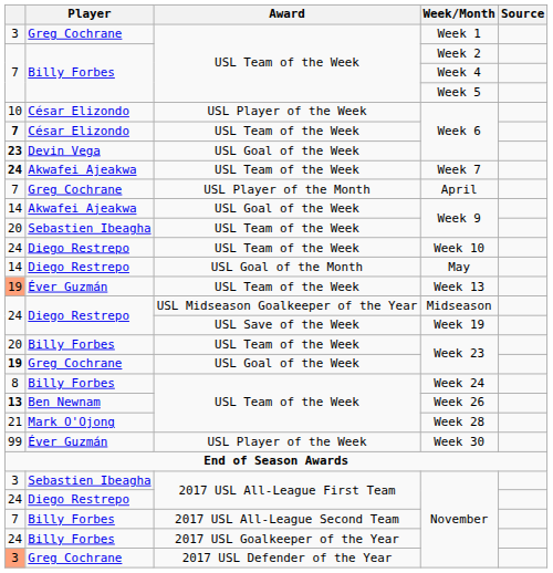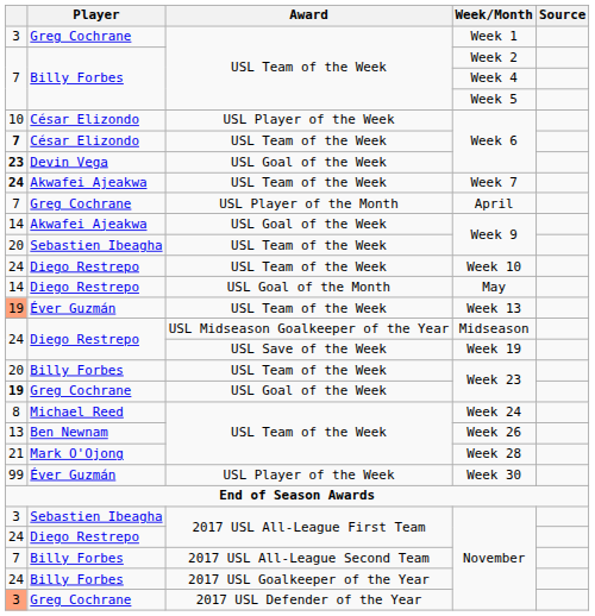 <table class="wikitable sortable" style="text-align:left; font-size:95%;">
 <tr>
 <th></th>
 <th>Player</th>
 <th>Award</th>
 <th>Week/Month</th>
 <th>Source</th>
 </tr>
 <tr>
 <td align=center>3</td>
 <td> <a href='#'>Greg Cochrane</a></td>
 <td rowspan=4 align=center>USL Team of the Week</td>
 <td rowspan=1 style="text-align:center;">Week 1</td>
 <td align=center></td>
 </tr>
 <tr>
 <td rowspan=3 align=center>7</td>
 <td rowspan=3> <a href='#'>Billy Forbes</a></td>
 <td rowspan=1 style="text-align:center;">Week 2</td>
 <td align=center></td>
 </tr>
 <tr>
 <td rowspan=1 style="text-align:center;">Week 4</td>
 <td align=center></td>
 </tr>
 <tr>
 <td rowspan=1 style="text-align:center;">Week 5</td>
 <td align=center></td>
 </tr>
 <tr>
 <td align=center>10</td>
 <td> <a href='#'>César Elizondo</a></td>
 <td align=center>USL Player of the Week</td>
 <td rowspan=3 style="text-align:center;">Week 6</td>
 <td align=center></td>
 </tr>
 <tr>
 <td align=center><strong>7</strong></td>
 <td> <a href='#'>César Elizondo</a></td>
 <td align=center>USL Team of the Week</td>
 <td align=center></td>
 </tr>
 <tr>
 <td align=center><strong>23</strong></td>
 <td> <a href='#'>Devin Vega</a></td>
 <td align=center>USL Goal of the Week</td>
 <td align=center></td>
 </tr>
 <tr>
 <td align=center><strong>24</strong></td>
 <td> <a href='#'>Akwafei Ajeakwa</a></td>
 <td align=center>USL Team of the Week</td>
 <td rowspan=1 style="text-align:center;">Week 7</td>
 <td align=center></td>
 </tr>
 <tr>
 <td align=center>7</td>
 <td> <a href='#'>Greg Cochrane</a></td>
 <td align=center>USL Player of the Month</td>
 <td rowspan=1 style="text-align:center;">April</td>
 <td align=center></td>
 </tr>
 <tr>
 <td align=center>14</td>
 <td>  <a href='#'>Akwafei Ajeakwa</a></td>
 <td align=center>USL Goal of the Week</td>
 <td rowspan=2 style="text-align:center;">Week 9</td>
 <td align=center></td>
 </tr>
 <tr>
 <td align=center>20</td>
 <td> <a href='#'>Sebastien Ibeagha</a></td>
 <td align=center>USL Team of the Week</td>
 <td align=center></td>
 </tr>
 <tr>
 <td align=center>24</td>
 <td> <a href='#'>Diego Restrepo</a></td>
 <td align=center>USL Team of the Week</td>
 <td rowspan=1 style="text-align:center;">Week 10</td>
 <td align=center></td>
 </tr>
 <tr>
 <td align=center>14</td>
 <td> <a href='#'>Diego Restrepo</a></td>
 <td align=center>USL Goal of the Month</td>
 <td rowspan=1 style="text-align:center;">May</td>
 <td align=center></td>
 </tr>
 <tr>
 <td align=center style="background: lightsalmon;">19</td>
 <td> <a href='#'>Éver Guzmán</a></td>
 <td align=center>USL Team of the Week</td>
 <td rowspan=1 style="text-align:center;">Week 13</td>
 <td align=center></td>
 </tr>
 <tr>
 <td rowspan=2 align=center>24</td>
 <td rowspan=2> <a href='#'>Diego Restrepo</a></td>
 <td align=center>USL Midseason Goalkeeper of the Year</td>
 <td rowspan=1 style="text-align:center;">Midseason</td>
 <td align=center></td>
 </tr>
 <tr>
 <td align=center>USL Save of the Week</td>
 <td rowspan=1 style="text-align:center;">Week 19</td>
 <td align=center></td>
 </tr>
 <tr>
 <td align=center>20</td>
 <td> <a href='#'>Billy Forbes</a></td>
 <td align=center>USL Team of the Week</td>
 <td rowspan=2 style="text-align:center;">Week 23</td>
 <td align=center></td>
 </tr>
 <tr>
 <td align=center><strong>19</strong></td>
 <td> <a href='#'>Greg Cochrane</a></td>
 <td align=center>USL Goal of the Week</td>
 <td align=center></td>
 </tr>
 <tr>
 <td align=center>8</td>
-<td> <a href='#'>Billy Forbes</a></td>
+<td> <a href='#'>Michael Reed</a></td>
 <td rowspan=3 align=center>USL Team of the Week</td>
 <td rowspan=1 style="text-align:center;">Week 24</td>
 <td align=center></td>
 </tr>
 <tr>
-<td align=center><strong>13</strong></td>
+<td align=center>13</td>
 <td> <a href='#'>Ben Newnam</a></td>
 <td rowspan=1 style="text-align:center;">Week 26</td>
 <td align=center></td>
 </tr>
 <tr>
 <td align=center>21</td>
 <td> <a href='#'>Mark O'Ojong</a></td>
 <td rowspan=1 style="text-align:center;">Week 28</td>
 <td align=center></td>
 </tr>
 <tr>
 <td align=center>99</td>
 <td> <a href='#'>Éver Guzmán</a></td>
 <td align=center>USL Player of the Week</td>
 <td rowspan=1 style="text-align:center;">Week 30</td>
 <td align=center></td>
 </tr>
 <tr>
 <td colspan="6" align=center font-size:95%><strong>End of Season Awards</strong></td>
 </tr>
 <tr>
 <td align=center>3</td>
 <td> <a href='#'>Sebastien Ibeagha</a></td>
 <td rowspan=2 align=center>2017 USL All-League First Team</td>
 <td rowspan=5 style="text-align:center;">November</td>
 <td align=center></td>
 </tr>
 <tr>
 <td align=center>24</td>
 <td> <a href='#'>Diego Restrepo</a></td>
 <td align=center></td>
 </tr>
 <tr>
 <td align=center>7</td>
 <td> <a href='#'>Billy Forbes</a></td>
 <td align=center>2017 USL All-League Second Team</td>
 <td align=center></td>
 </tr>
 <tr>
 <td align=center>24</td>
 <td> <a href='#'>Billy Forbes</a></td>
 <td align=center>2017 USL Goalkeeper of the Year</td>
 <td align=center></td>
 </tr>
 <tr>
 <td align=center style="background: lightsalmon;">3</td>
 <td> <a href='#'>Greg Cochrane</a></td>
 <td rowspan=2 align=center>2017 USL Defender of the Year</td>
 <td align=center></td>
 </tr>
 </table>
